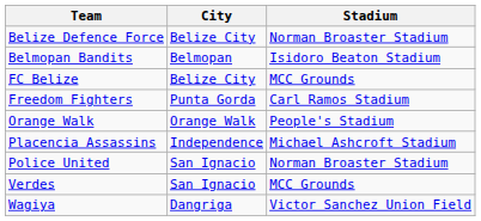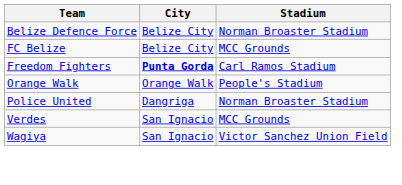 <table class="wikitable">
 <tr>
 <th>Team</th>
 <th>City</th>
 <th>Stadium</th>
 </tr>
 <tr>
 <td><a href='#'>Belize Defence Force</a></td>
 <td><a href='#'>Belize City</a></td>
 <td><a href='#'>Norman Broaster Stadium</a></td>
 </tr>
 <tr>
-<td><a href='#'>Belmopan Bandits</a></td>
-<td><a href='#'>Belmopan</a></td>
-<td><a href='#'>Isidoro Beaton Stadium</a></td>
-</tr>
-<tr>
 <td><a href='#'>FC Belize</a></td>
 <td><a href='#'>Belize City</a></td>
 <td><a href='#'>MCC Grounds</a></td>
 </tr>
 <tr>
 <td><a href='#'>Freedom Fighters</a></td>
-<td><a href='#'>Punta Gorda</a></td>
+<td><strong><a href='#'>Punta Gorda</a></strong></td>
 <td><a href='#'>Carl Ramos Stadium</a></td>
 </tr>
 <tr>
 <td><a href='#'>Orange Walk</a></td>
 <td><a href='#'>Orange Walk</a></td>
 <td><a href='#'>People's Stadium</a></td>
 </tr>
 <tr>
-<td><a href='#'>Placencia Assassins</a></td>
-<td><a href='#'>Independence</a></td>
-<td><a href='#'>Michael Ashcroft Stadium</a></td>
-</tr>
-<tr>
 <td><a href='#'>Police United</a></td>
-<td><a href='#'>San Ignacio</a></td>
+<td><a href='#'>Dangriga</a></td>
 <td><a href='#'>Norman Broaster Stadium</a></td>
 </tr>
 <tr>
 <td><a href='#'>Verdes</a></td>
 <td><a href='#'>San Ignacio</a></td>
 <td><a href='#'>MCC Grounds</a></td>
 </tr>
 <tr>
 <td><a href='#'>Wagiya</a></td>
-<td><a href='#'>Dangriga</a></td>
+<td><a href='#'>San Ignacio</a></td>
 <td><a href='#'>Victor Sanchez Union Field</a></td>
 </tr>
 </table>
